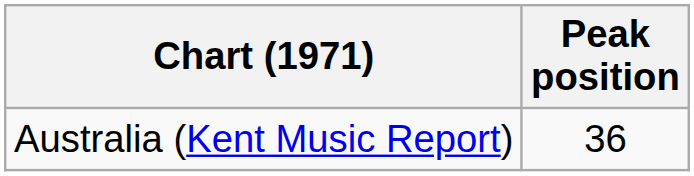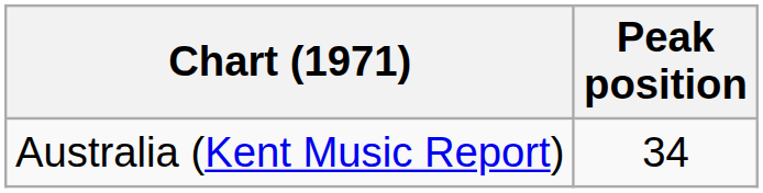 <table class="wikitable">
 <tr>
 <th>Chart (1971)</th>
 <th>Peak<br>position</th>
 </tr>
 <tr>
 <td>Australia (<a href='#'>Kent Music Report</a>)</td>
-<td style="text-align:center;">36</td>
+<td style="text-align:center;">34</td>
 </tr>
 </table>
